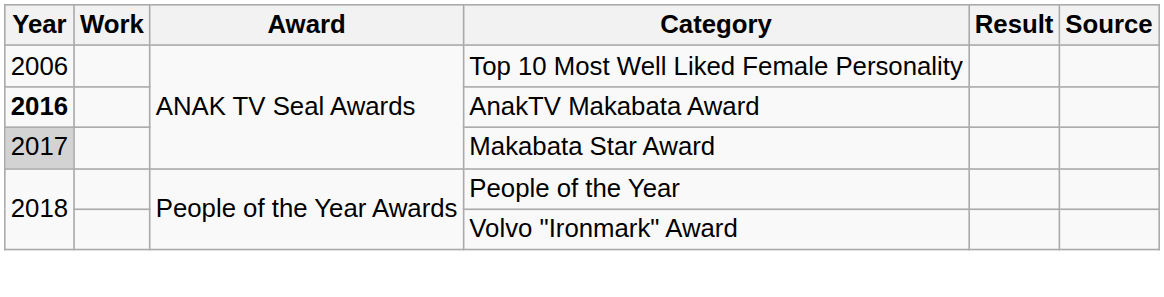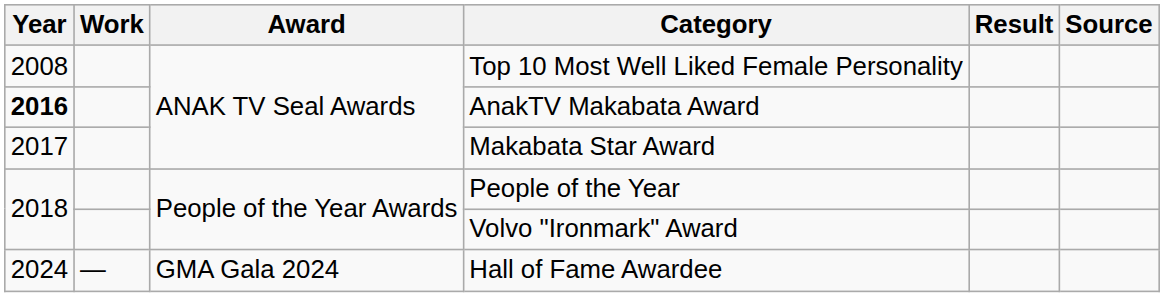 <table class="wikitable">
 <tr>
 <th>Year</th>
 <th>Work</th>
 <th>Award</th>
 <th>Category</th>
 <th>Result</th>
 <th>Source </th>
 </tr>
 <tr>
-<td>2006</td>
+<td>2008</td>
 <td></td>
 <td rowspan="3">ANAK TV Seal Awards</td>
 <td>Top 10 Most Well Liked Female Personality</td>
 <td></td>
 <td></td>
 </tr>
 <tr>
 <td><strong>2016</strong></td>
 <td></td>
 <td>AnakTV Makabata Award</td>
 <td></td>
 <td></td>
 </tr>
 <tr>
-<td style="background: lightgrey;">2017</td>
+<td>2017</td>
 <td></td>
 <td>Makabata Star Award</td>
 <td></td>
 <td></td>
 </tr>
 <tr>
 <td rowspan="2">2018</td>
 <td></td>
 <td rowspan="2">People of the Year Awards</td>
 <td>People of the Year</td>
 <td></td>
 <td></td>
 </tr>
 <tr>
 <td></td>
 <td>Volvo "Ironmark" Award</td>
 <td></td>
 <td></td>
 </tr>
+<tr>
+<td>2024</td>
+<td>—</td>
+<td>GMA Gala 2024</td>
+<td>Hall of Fame Awardee</td>
+<td></td>
+<td></td>
+</tr>
 </table>
